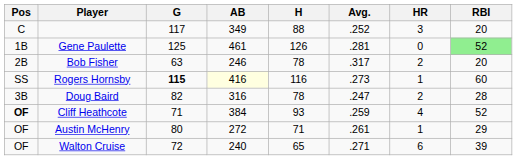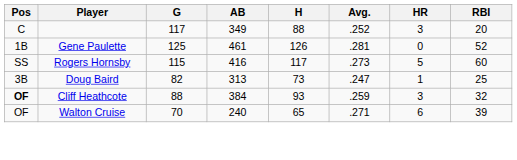 <table class="wikitable sortable">
 <tr>
 <th bgcolor="#DDDDFF" width="5%">Pos</th>
 <th bgcolor="#DDDDFF" width="16%">Player</th>
 <th bgcolor="#DDDDFF" width="9%">G</th>
 <th bgcolor="#DDDDFF" width="9%">AB</th>
 <th bgcolor="#DDDDFF" width="9%">H</th>
 <th bgcolor="#DDDDFF" width="9%">Avg.</th>
 <th bgcolor="#DDDDFF" width="9%">HR</th>
 <th bgcolor="#DDDDFF" width="9%">RBI</th>
 </tr>
 <tr align="center">
 <td>C</td>
 <td></td>
 <td>117</td>
 <td>349</td>
 <td>88</td>
 <td>.252</td>
 <td>3</td>
 <td>20</td>
 </tr>
 <tr align="center">
 <td>1B</td>
 <td><a href='#'>Gene Paulette</a></td>
 <td>125</td>
 <td>461</td>
 <td>126</td>
 <td>.281</td>
 <td>0</td>
-<td style="background: lightgreen;">52</td>
-</tr>
-<tr align=center>
-<td>2B</td>
-<td><a href='#'>Bob Fisher</a></td>
-<td>63</td>
-<td>246</td>
-<td>78</td>
-<td>.317</td>
-<td>2</td>
-<td>20</td>
+<td>52</td>
 </tr>
 <tr align=center>
 <td>SS</td>
 <td><a href='#'>Rogers Hornsby</a></td>
-<td><strong>115</strong></td>
-<td style="background: lightyellow;">416</td>
-<td>116</td>
+<td>115</td>
+<td>416</td>
+<td>117</td>
 <td>.273</td>
-<td>1</td>
+<td>5</td>
 <td>60</td>
 </tr>
 <tr align=center>
 <td>3B</td>
 <td><a href='#'>Doug Baird</a></td>
 <td>82</td>
-<td>316</td>
-<td>78</td>
+<td>313</td>
+<td>73</td>
 <td>.247</td>
-<td>2</td>
-<td>28</td>
+<td>1</td>
+<td>25</td>
 </tr>
 <tr align=center>
 <td><strong>OF</strong></td>
 <td><a href='#'>Cliff Heathcote</a></td>
-<td>71</td>
+<td>88</td>
 <td>384</td>
 <td>93</td>
 <td>.259</td>
-<td>4</td>
-<td>52</td>
-</tr>
-<tr align=center>
-<td>OF</td>
-<td><a href='#'>Austin McHenry</a></td>
-<td>80</td>
-<td>272</td>
-<td>71</td>
-<td>.261</td>
-<td>1</td>
-<td>29</td>
+<td>3</td>
+<td>32</td>
 </tr>
 <tr align=center>
 <td>OF</td>
 <td><a href='#'>Walton Cruise</a></td>
-<td>72</td>
+<td>70</td>
 <td>240</td>
 <td>65</td>
 <td>.271</td>
 <td>6</td>
 <td>39</td>
 </tr>
 </table>
